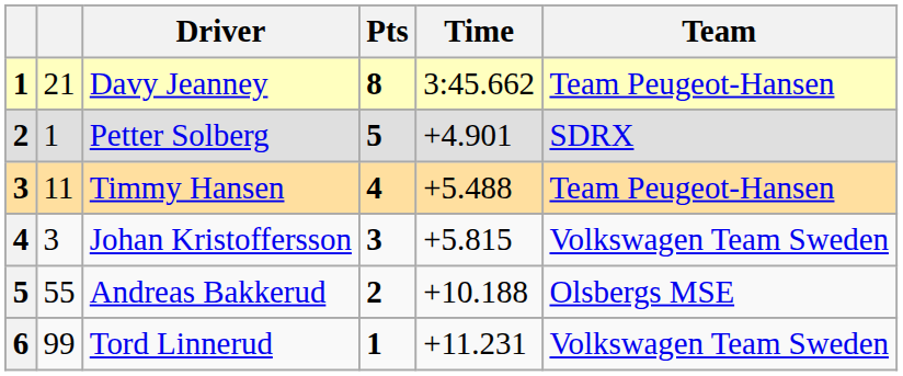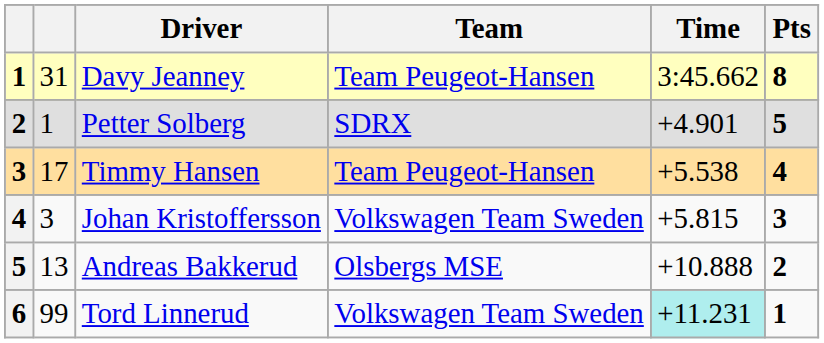 <table class=wikitable style="font-size:95%">
 <tr>
 <th></th>
 <th></th>
 <th>Driver</th>
+<th>Team</th>
+<th>Time</th>
 <th>Pts</th>
-<th>Time</th>
-<th>Team</th>
 </tr>
 <tr>
 <th style="background:#ffffbf;">1</th>
-<td style="background:#ffffbf;">21</td>
+<td style="background:#ffffbf;">31</td>
 <td style="background:#ffffbf;"> <a href='#'>Davy Jeanney</a></td>
+<td style="background:#ffffbf;"><a href='#'>Team Peugeot-Hansen</a></td>
+<td style="background:#ffffbf;">3:45.662</td>
 <td style="background:#ffffbf;"><strong>8</strong></td>
-<td style="background:#ffffbf;">3:45.662</td>
-<td style="background:#ffffbf;"><a href='#'>Team Peugeot-Hansen</a></td>
 </tr>
 <tr>
 <th style="background:#dfdfdf;">2</th>
 <td style="background:#dfdfdf;">1</td>
 <td style="background:#dfdfdf;"> <a href='#'>Petter Solberg</a></td>
+<td style="background:#dfdfdf;"><a href='#'>SDRX</a></td>
+<td style="background:#dfdfdf;">+4.901</td>
 <td style="background:#dfdfdf;"><strong>5</strong></td>
-<td style="background:#dfdfdf;">+4.901</td>
-<td style="background:#dfdfdf;"><a href='#'>SDRX</a></td>
 </tr>
 <tr>
 <th style="background:#ffdf9f;">3</th>
-<td style="background:#ffdf9f;">11</td>
+<td style="background:#ffdf9f;">17</td>
 <td style="background:#ffdf9f;"> <a href='#'>Timmy Hansen</a></td>
+<td style="background:#ffdf9f;"><a href='#'>Team Peugeot-Hansen</a></td>
+<td style="background:#ffdf9f;">+5.538</td>
 <td style="background:#ffdf9f;"><strong>4</strong></td>
-<td style="background:#ffdf9f;">+5.488</td>
-<td style="background:#ffdf9f;"><a href='#'>Team Peugeot-Hansen</a></td>
 </tr>
 <tr>
 <th>4</th>
 <td>3</td>
 <td> <a href='#'>Johan Kristoffersson</a></td>
+<td><a href='#'>Volkswagen Team Sweden</a></td>
+<td>+5.815</td>
 <td><strong>3</strong></td>
-<td>+5.815</td>
-<td><a href='#'>Volkswagen Team Sweden</a></td>
 </tr>
 <tr>
 <th>5</th>
-<td>55</td>
+<td>13</td>
 <td> <a href='#'>Andreas Bakkerud</a></td>
+<td><a href='#'>Olsbergs MSE</a></td>
+<td>+10.888</td>
 <td><strong>2</strong></td>
-<td>+10.188</td>
-<td><a href='#'>Olsbergs MSE</a></td>
 </tr>
 <tr>
 <th>6</th>
 <td>99</td>
 <td> <a href='#'>Tord Linnerud</a></td>
+<td><a href='#'>Volkswagen Team Sweden</a></td>
+<td style="background: paleturquoise;">+11.231</td>
 <td><strong>1</strong></td>
-<td>+11.231</td>
-<td><a href='#'>Volkswagen Team Sweden</a></td>
 </tr>
 </table>
